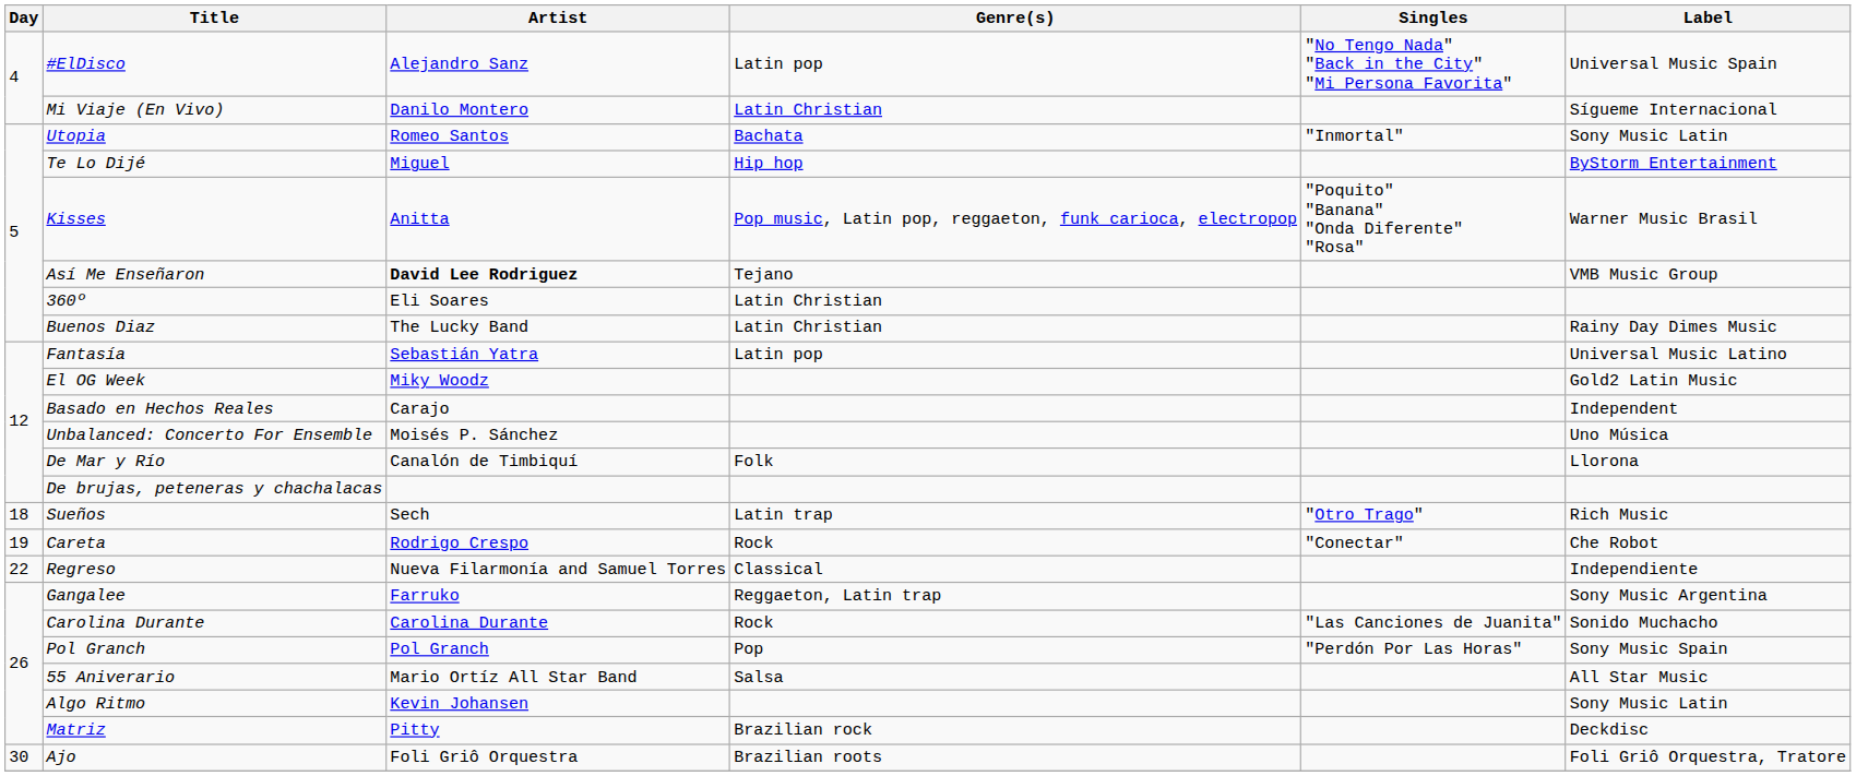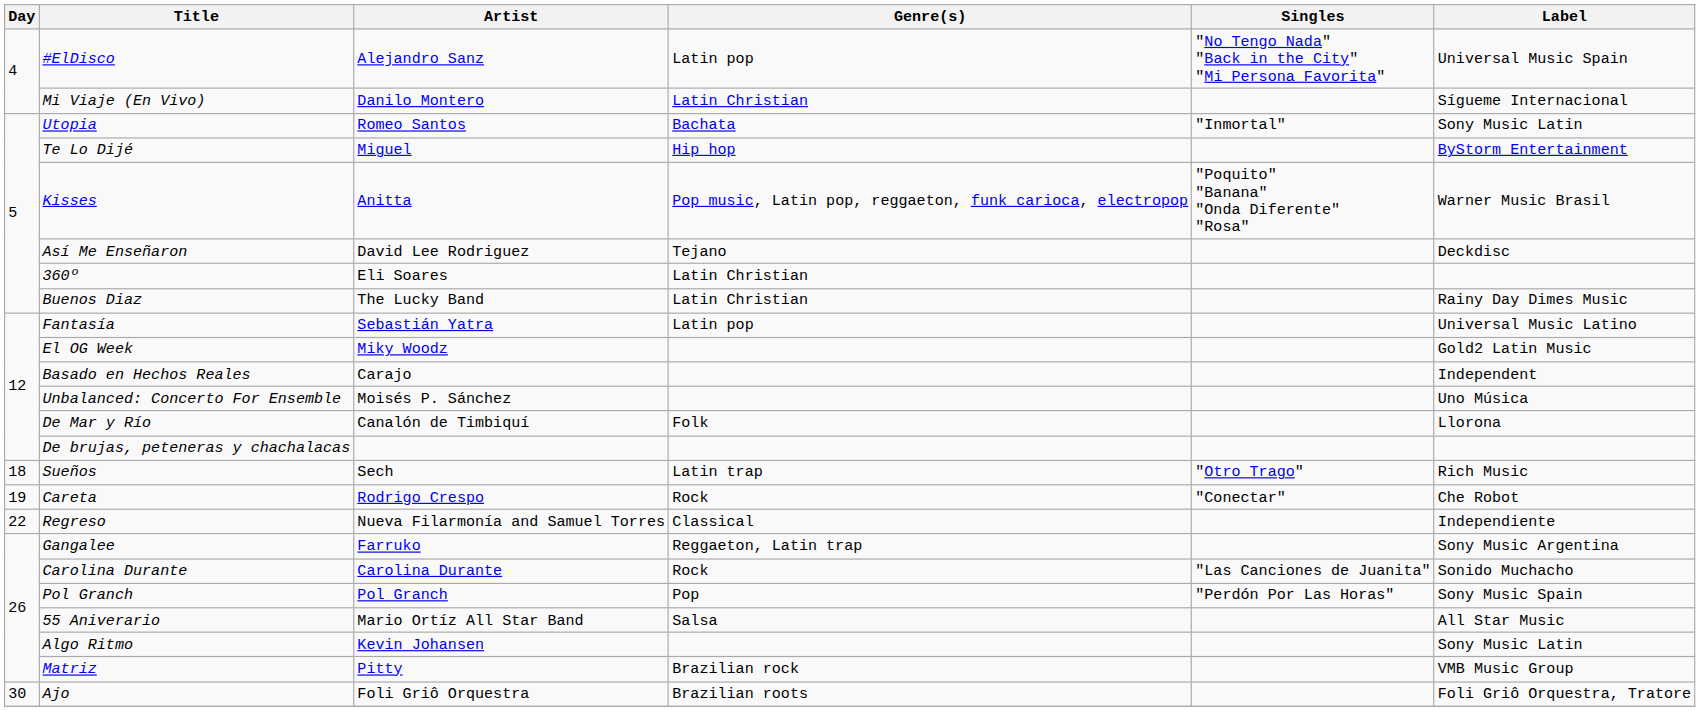 <table class="wikitable sortable" style="text-align: left;">
 <tr>
 <th>Day</th>
 <th>Title</th>
 <th>Artist</th>
 <th>Genre(s)</th>
 <th>Singles</th>
 <th>Label</th>
 </tr>
 <tr>
 <td rowspan="2">4</td>
 <td><em><a href='#'>#ElDisco</a></em></td>
 <td><a href='#'>Alejandro Sanz</a></td>
 <td>Latin pop</td>
 <td>"<a href='#'>No Tengo Nada</a>"<br>"<a href='#'>Back in the City</a>"<br>"<a href='#'>Mi Persona Favorita</a>"</td>
 <td>Universal Music Spain</td>
 </tr>
 <tr>
 <td><em>Mi Viaje (En Vivo)</em></td>
 <td><a href='#'>Danilo Montero</a></td>
 <td><a href='#'>Latin Christian</a></td>
 <td></td>
 <td>Sígueme Internacional</td>
 </tr>
 <tr>
 <td rowspan="6">5</td>
 <td><em><a href='#'>Utopia</a></em></td>
 <td><a href='#'>Romeo Santos</a></td>
 <td><a href='#'>Bachata</a></td>
 <td>"Inmortal"</td>
 <td>Sony Music Latin</td>
 </tr>
 <tr>
 <td><em>Te Lo Dijé</em></td>
 <td><a href='#'>Miguel</a></td>
 <td><a href='#'>Hip hop</a></td>
 <td></td>
 <td><a href='#'>ByStorm Entertainment</a></td>
 </tr>
 <tr>
 <td><em><a href='#'>Kisses</a></em></td>
 <td><a href='#'>Anitta</a></td>
 <td><a href='#'>Pop music</a>, Latin pop, reggaeton, <a href='#'>funk carioca</a>, <a href='#'>electropop</a></td>
 <td>"Poquito"<br>"Banana"<br>"Onda Diferente"<br>"Rosa"</td>
 <td>Warner Music Brasil</td>
 </tr>
 <tr>
 <td><em>Así Me Enseñaron</em></td>
-<td><strong>David Lee Rodriguez</strong></td>
+<td>David Lee Rodriguez</td>
 <td>Tejano</td>
 <td></td>
-<td>VMB Music Group</td>
+<td>Deckdisc</td>
 </tr>
 <tr>
 <td><em>360º</em></td>
 <td>Eli Soares</td>
 <td>Latin Christian</td>
 <td></td>
 <td></td>
 </tr>
 <tr>
 <td><em>Buenos Diaz</em></td>
 <td>The Lucky Band</td>
 <td>Latin Christian</td>
 <td></td>
 <td>Rainy Day Dimes Music</td>
 </tr>
 <tr>
 <td rowspan="6">12</td>
 <td><em>Fantasía</em></td>
 <td><a href='#'>Sebastián Yatra</a></td>
 <td>Latin pop</td>
 <td></td>
 <td>Universal Music Latino</td>
 </tr>
 <tr>
 <td><em>El OG Week</em></td>
 <td><a href='#'>Miky Woodz</a></td>
 <td></td>
 <td></td>
 <td>Gold2 Latin Music</td>
 </tr>
 <tr>
 <td><em>Basado en Hechos Reales</em></td>
 <td>Carajo</td>
 <td></td>
 <td></td>
 <td>Independent</td>
 </tr>
 <tr>
 <td><em>Unbalanced: Concerto For Ensemble</em></td>
 <td>Moisés P. Sánchez</td>
 <td></td>
 <td></td>
 <td>Uno Música</td>
 </tr>
 <tr>
 <td><em>De Mar y Río</em></td>
 <td>Canalón de Timbiquí</td>
 <td>Folk</td>
 <td></td>
 <td>Llorona</td>
 </tr>
 <tr>
 <td><em>De brujas, peteneras y chachalacas</em></td>
 <td></td>
 <td></td>
 <td></td>
 <td></td>
 </tr>
 <tr>
 <td>18</td>
 <td><em>Sueños</em></td>
 <td>Sech</td>
 <td>Latin trap</td>
 <td>"<a href='#'>Otro Trago</a>"</td>
 <td>Rich Music</td>
 </tr>
 <tr>
 <td>19</td>
 <td><em>Careta</em></td>
 <td><a href='#'>Rodrigo Crespo</a></td>
 <td>Rock</td>
 <td>"Conectar"</td>
 <td>Che Robot</td>
 </tr>
 <tr>
 <td>22</td>
 <td><em>Regreso</em></td>
 <td>Nueva Filarmonía and Samuel Torres</td>
 <td>Classical</td>
 <td></td>
 <td>Independiente</td>
 </tr>
 <tr>
 <td rowspan="6">26</td>
 <td><em>Gangalee</em></td>
 <td><a href='#'>Farruko</a></td>
 <td>Reggaeton, Latin trap</td>
 <td></td>
 <td>Sony Music Argentina</td>
 </tr>
 <tr>
 <td><em>Carolina Durante</em></td>
 <td><a href='#'>Carolina Durante</a></td>
 <td>Rock</td>
 <td>"Las Canciones de Juanita"</td>
 <td>Sonido Muchacho</td>
 </tr>
 <tr>
 <td><em>Pol Granch</em></td>
 <td><a href='#'>Pol Granch</a></td>
 <td>Pop</td>
 <td>"Perdón Por Las Horas"</td>
 <td>Sony Music Spain</td>
 </tr>
 <tr>
 <td><em>55 Aniverario</em></td>
 <td>Mario Ortíz All Star Band</td>
 <td>Salsa</td>
 <td></td>
 <td>All Star Music</td>
 </tr>
 <tr>
 <td><em>Algo Ritmo</em></td>
 <td><a href='#'>Kevin Johansen</a></td>
 <td></td>
 <td></td>
 <td>Sony Music Latin</td>
 </tr>
 <tr>
 <td><em><a href='#'>Matriz</a></em></td>
 <td><a href='#'>Pitty</a></td>
 <td>Brazilian rock</td>
 <td></td>
-<td>Deckdisc</td>
+<td>VMB Music Group</td>
 </tr>
 <tr>
 <td>30</td>
 <td><em>Ajo</em></td>
 <td>Foli Griô Orquestra</td>
 <td>Brazilian roots</td>
 <td></td>
 <td>Foli Griô Orquestra, Tratore</td>
 </tr>
 <tr>
 </tr>
 </table>
